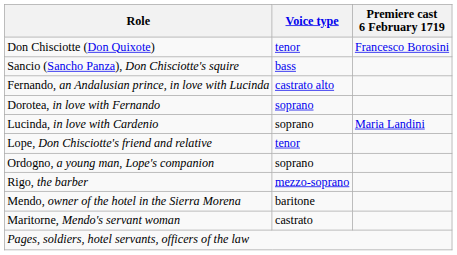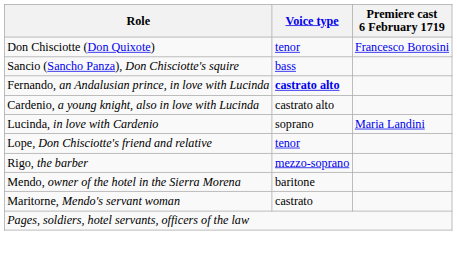 <table class="wikitable">
 <tr>
 <th>Role</th>
 <th><a href='#'>Voice type</a></th>
 <th>Premiere cast<br>6 February 1719</th>
 </tr>
 <tr>
 <td>Don Chisciotte (<a href='#'>Don Quixote</a>)</td>
 <td><a href='#'>tenor</a></td>
 <td><a href='#'>Francesco Borosini</a></td>
 </tr>
 <tr>
 <td>Sancio (<a href='#'>Sancho Panza</a>), <em>Don Chisciotte's squire</em></td>
 <td><a href='#'>bass</a></td>
 <td></td>
 </tr>
 <tr>
 <td>Fernando, <em>an Andalusian prince, in love with Lucinda</em></td>
-<td><a href='#'>castrato alto</a></td>
+<td><strong><a href='#'>castrato alto</a></strong></td>
 <td></td>
 </tr>
 <tr>
-<td>Dorotea, <em>in love with Fernando</em></td>
-<td><a href='#'>soprano</a></td>
+<td>Cardenio, <em>a young knight, also in love with Lucinda</em></td>
+<td>castrato alto</td>
 <td></td>
 </tr>
 <tr>
 <td>Lucinda, <em>in love with Cardenio</em></td>
 <td>soprano</td>
 <td><a href='#'>Maria Landini</a></td>
 </tr>
 <tr>
 <td>Lope, <em>Don Chisciotte's friend and relative</em></td>
 <td><a href='#'>tenor</a></td>
-<td></td>
-</tr>
-<tr>
-<td>Ordogno, <em>a young man, Lope's companion</em></td>
-<td>soprano</td>
 <td></td>
 </tr>
 <tr>
 <td>Rigo, <em>the barber</em></td>
 <td><a href='#'>mezzo-soprano</a></td>
 <td></td>
 </tr>
 <tr>
 <td>Mendo, <em>owner of the hotel in the Sierra Morena</em></td>
 <td>baritone</td>
 <td></td>
 </tr>
 <tr>
 <td>Maritorne, <em>Mendo's servant woman</em></td>
 <td>castrato</td>
 <td></td>
 </tr>
 <tr>
 <td colspan="3"><em>Pages, soldiers, hotel servants, officers of the law</em></td>
 </tr>
 </table>
